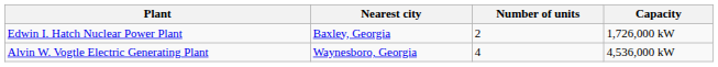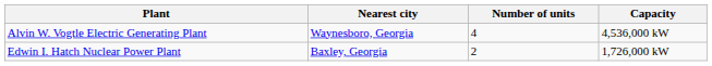 <table class="wikitable sortable" style="width:75%;">
 <tr>
 <th>Plant</th>
 <th>Nearest city</th>
 <th>Number of units</th>
 <th>Capacity</th>
 </tr>
 <tr>
+<td><a href='#'>Alvin W. Vogtle Electric Generating Plant</a></td>
+<td><a href='#'>Waynesboro, Georgia</a></td>
+<td>4</td>
+<td>4,536,000 kW</td>
+</tr>
+<tr>
 <td><a href='#'>Edwin I. Hatch Nuclear Power Plant</a></td>
 <td><a href='#'>Baxley, Georgia</a></td>
 <td>2</td>
 <td>1,726,000 kW</td>
 </tr>
-<tr>
-<td><a href='#'>Alvin W. Vogtle Electric Generating Plant</a></td>
-<td><a href='#'>Waynesboro, Georgia</a></td>
-<td>4</td>
-<td>4,536,000 kW</td>
-</tr>
 </table>
